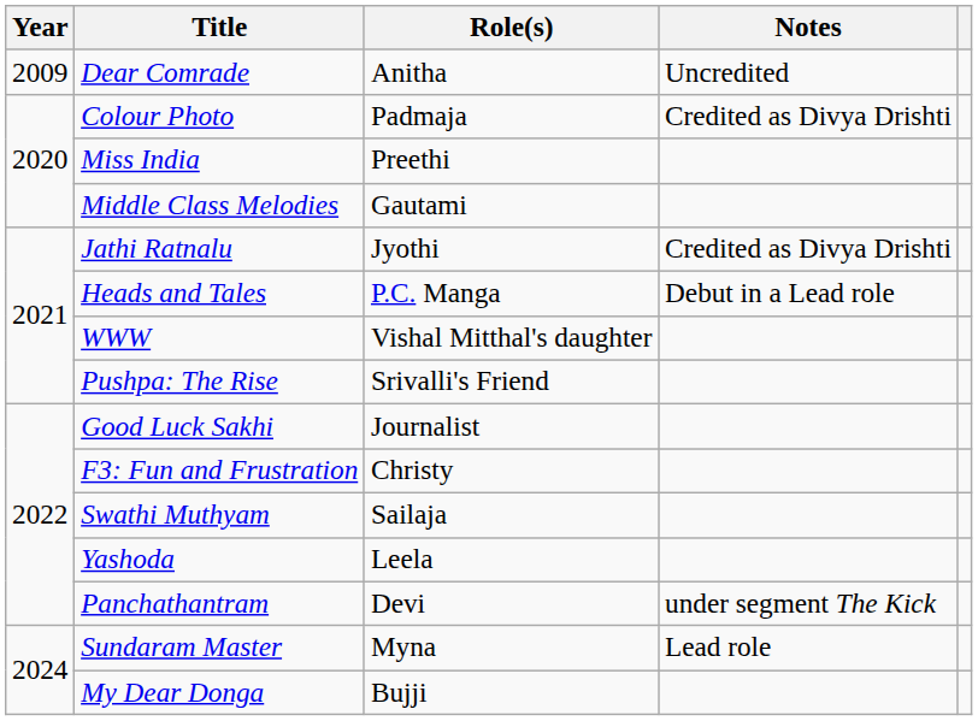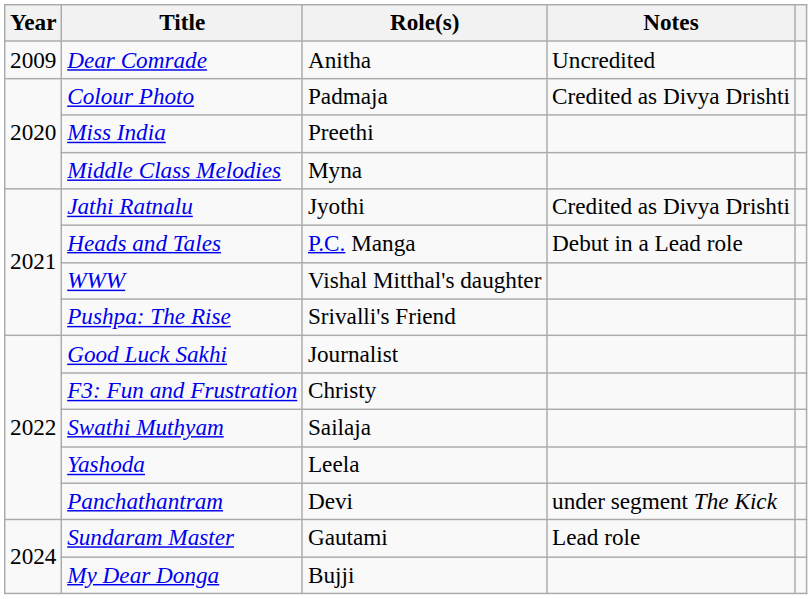 <table class="wikitable sortable">
 <tr>
 <th scope="col">Year</th>
 <th scope="col">Title</th>
 <th scope="col">Role(s)</th>
 <th class="unsortable" scope="col">Notes</th>
 <th class="unsortable" scope="col"></th>
 </tr>
 <tr>
 <td>2009</td>
 <td><em><a href='#'>Dear Comrade</a></em></td>
 <td>Anitha</td>
 <td>Uncredited</td>
 <td></td>
 </tr>
 <tr>
 <td rowspan="3">2020</td>
 <td><em><a href='#'>Colour Photo</a></em></td>
 <td>Padmaja</td>
 <td>Credited as Divya Drishti</td>
 <td></td>
 </tr>
 <tr>
 <td><a href='#'><em>Miss India</em></a></td>
 <td>Preethi</td>
 <td></td>
 <td></td>
 </tr>
 <tr>
 <td><em><a href='#'>Middle Class Melodies</a></em></td>
-<td>Gautami</td>
+<td>Myna</td>
 <td></td>
 <td></td>
 </tr>
 <tr>
 <td rowspan="4">2021</td>
 <td><em><a href='#'>Jathi Ratnalu</a></em></td>
 <td>Jyothi</td>
 <td>Credited as Divya Drishti</td>
 <td></td>
 </tr>
 <tr>
 <td><em><a href='#'>Heads and Tales</a></em></td>
 <td><a href='#'> P.C.</a> Manga</td>
 <td>Debut in a Lead role</td>
 <td></td>
 </tr>
 <tr>
 <td><em><a href='#'>WWW</a></em></td>
 <td>Vishal Mitthal's daughter</td>
 <td></td>
 <td></td>
 </tr>
 <tr>
 <td><em><a href='#'>Pushpa: The Rise</a></em></td>
 <td>Srivalli's Friend</td>
 <td></td>
 <td></td>
 </tr>
 <tr>
 <td rowspan="5">2022</td>
 <td><em><a href='#'>Good Luck Sakhi</a></em></td>
 <td>Journalist</td>
 <td></td>
 <td></td>
 </tr>
 <tr>
 <td><em><a href='#'>F3: Fun and Frustration</a></em></td>
 <td>Christy</td>
 <td></td>
 <td></td>
 </tr>
 <tr>
 <td><a href='#'><em>Swathi Muthyam</em></a></td>
 <td>Sailaja</td>
 <td></td>
 <td></td>
 </tr>
 <tr>
 <td><a href='#'><em>Yashoda</em></a></td>
 <td>Leela</td>
 <td></td>
 <td></td>
 </tr>
 <tr>
 <td><em><a href='#'>Panchathantram</a></em></td>
 <td>Devi</td>
 <td>under segment <em>The Kick</em></td>
 <td></td>
 </tr>
 <tr>
 <td rowspan="2">2024</td>
 <td><em><a href='#'>Sundaram Master</a></em></td>
-<td>Myna</td>
+<td>Gautami</td>
 <td>Lead role</td>
 <td></td>
 </tr>
 <tr>
 <td><em><a href='#'>My Dear Donga</a></em></td>
 <td>Bujji</td>
 <td></td>
 <td></td>
 </tr>
 </table>
